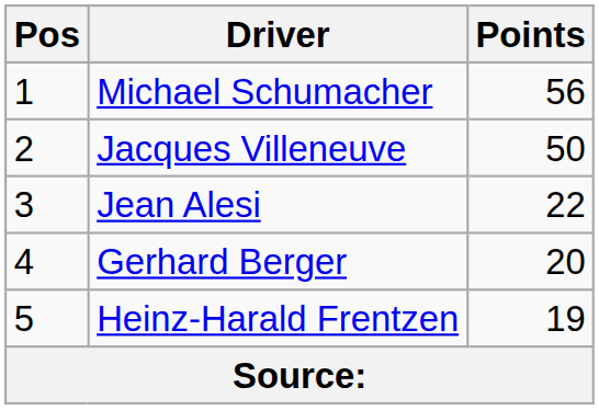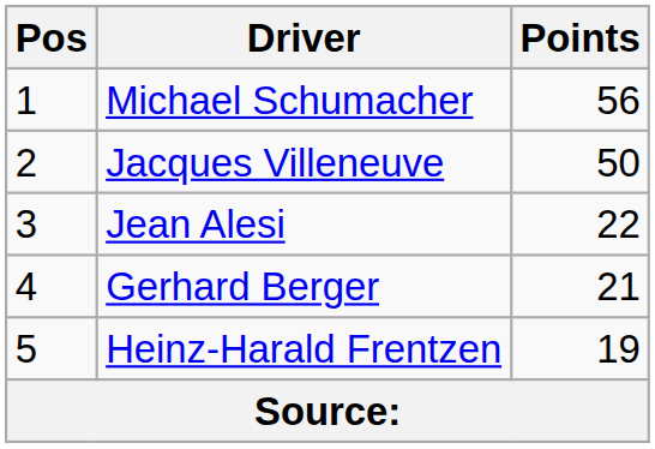 <table class="wikitable" style="font-size: 95%;">
 <tr>
 <th>Pos</th>
 <th>Driver</th>
 <th>Points</th>
 </tr>
 <tr>
 <td>1</td>
 <td> <a href='#'>Michael Schumacher</a></td>
 <td align="right">56</td>
 </tr>
 <tr>
 <td>2</td>
 <td> <a href='#'>Jacques Villeneuve</a></td>
 <td align="right">50</td>
 </tr>
 <tr>
 <td>3</td>
 <td> <a href='#'>Jean Alesi</a></td>
 <td align="right">22</td>
 </tr>
 <tr>
 <td>4</td>
 <td> <a href='#'>Gerhard Berger</a></td>
-<td align="right">20</td>
+<td align="right">21</td>
 </tr>
 <tr>
 <td>5</td>
 <td> <a href='#'>Heinz-Harald Frentzen</a></td>
 <td align="right">19</td>
 </tr>
 <tr>
 <th colspan=4>Source:</th>
 </tr>
 </table>
